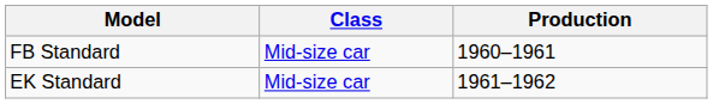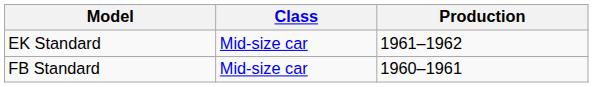 <table class="wikitable">
 <tr>
 <th style="width:200px;">Model</th>
 <th style="width:150px;"><a href='#'>Class</a></th>
 <th style="width:200px;">Production</th>
 </tr>
 <tr>
+<td valign="top">EK Standard</td>
+<td valign="top"><a href='#'>Mid-size car</a></td>
+<td valign="top">1961–1962</td>
+</tr>
+<tr>
 <td valign="top">FB Standard</td>
 <td valign="top"><a href='#'>Mid-size car</a></td>
 <td valign="top">1960–1961</td>
 </tr>
-<tr>
-<td valign="top">EK Standard</td>
-<td valign="top"><a href='#'>Mid-size car</a></td>
-<td valign="top">1961–1962</td>
-</tr>
 </table>
